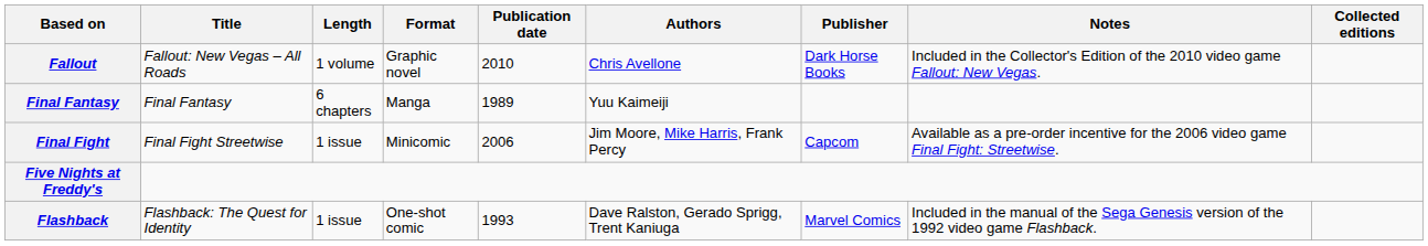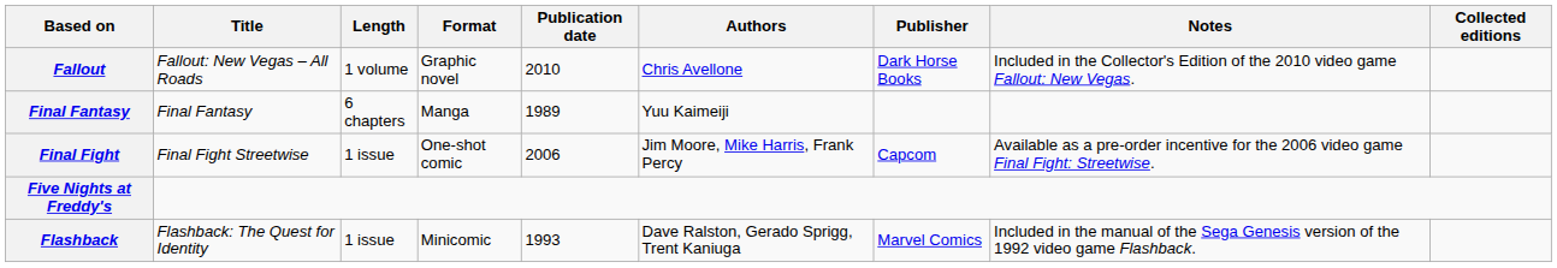 <table class="wikitable mw-collapsible">
 <tr>
 <th>Based on</th>
 <th>Title</th>
 <th>Length</th>
 <th>Format</th>
 <th>Publication date</th>
 <th>Authors</th>
 <th>Publisher</th>
 <th>Notes</th>
 <th>Collected editions</th>
 </tr>
 <tr>
 <th><em><a href='#'>Fallout</a></em></th>
 <td><em>Fallout: New Vegas – All Roads</em></td>
 <td>1 volume</td>
 <td>Graphic novel</td>
 <td>2010</td>
 <td><a href='#'>Chris Avellone</a></td>
 <td><a href='#'>Dark Horse Books</a></td>
 <td>Included in the Collector's Edition of the 2010 video game <em><a href='#'>Fallout: New Vegas</a></em>.</td>
 <td></td>
 </tr>
 <tr>
 <th><em><a href='#'>Final Fantasy</a></em></th>
 <td><em>Final Fantasy</em></td>
 <td>6 chapters</td>
 <td>Manga</td>
 <td>1989</td>
 <td>Yuu Kaimeiji</td>
 <td></td>
 <td></td>
 <td></td>
 </tr>
 <tr>
 <th><em><a href='#'>Final Fight</a></em></th>
 <td><em>Final Fight Streetwise</em></td>
 <td>1 issue</td>
-<td>Minicomic</td>
+<td>One-shot comic</td>
 <td>2006</td>
 <td>Jim Moore, <a href='#'>Mike Harris</a>, Frank Percy</td>
 <td><a href='#'>Capcom</a></td>
 <td>Available as a pre-order incentive for the 2006 video game <em><a href='#'>Final Fight: Streetwise</a></em>.</td>
 <td></td>
 </tr>
 <tr>
 <th><em><a href='#'>Five Nights at Freddy's</a></em></th>
 <td colspan="8"></td>
 </tr>
 <tr>
 <th><em><a href='#'>Flashback</a></em></th>
 <td><em>Flashback: The Quest for Identity</em></td>
 <td>1 issue</td>
-<td>One-shot comic</td>
+<td>Minicomic</td>
 <td>1993</td>
 <td>Dave Ralston, Gerado Sprigg, Trent Kaniuga</td>
 <td><a href='#'>Marvel Comics</a></td>
 <td>Included in the manual of the <a href='#'>Sega Genesis</a> version of the 1992 video game <em>Flashback</em>.</td>
 <td></td>
 </tr>
 </table>
